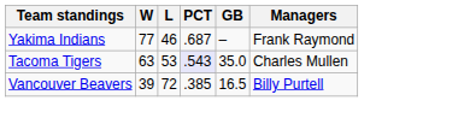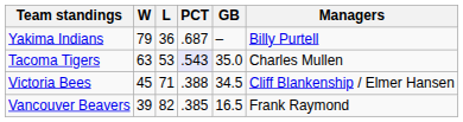 <table class="wikitable">
 <tr>
 <th>Team standings</th>
 <th>W</th>
 <th>L</th>
 <th>PCT</th>
 <th>GB</th>
 <th>Managers</th>
 </tr>
 <tr>
 <td><a href='#'>Yakima Indians</a></td>
-<td>77</td>
-<td>46</td>
+<td>79</td>
+<td>36</td>
 <td>.687</td>
 <td>–</td>
-<td>Frank Raymond</td>
+<td><a href='#'>Billy Purtell</a></td>
 </tr>
 <tr>
 <td><a href='#'>Tacoma Tigers</a></td>
 <td>63</td>
 <td>53</td>
 <td style="background: lavender;">.543</td>
 <td>35.0</td>
 <td>Charles Mullen</td>
 </tr>
 <tr>
+<td><a href='#'>Victoria Bees</a></td>
+<td>45</td>
+<td>71</td>
+<td>.388</td>
+<td>34.5</td>
+<td><a href='#'>Cliff Blankenship</a> / Elmer Hansen</td>
+</tr>
+<tr>
 <td><a href='#'>Vancouver Beavers</a></td>
 <td>39</td>
-<td>72</td>
+<td>82</td>
 <td>.385</td>
 <td>16.5</td>
-<td><a href='#'>Billy Purtell</a></td>
+<td>Frank Raymond</td>
 </tr>
 </table>
